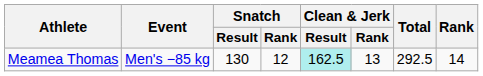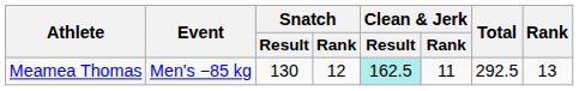 <table class="wikitable" style="font-size:90%">
 <tr>
 <th rowspan="2">Athlete</th>
 <th rowspan="2">Event</th>
 <th colspan="2">Snatch</th>
 <th colspan="2">Clean & Jerk</th>
 <th rowspan="2">Total</th>
 <th rowspan="2">Rank</th>
 </tr>
 <tr style="font-size:95%">
 <th>Result</th>
 <th>Rank</th>
 <th>Result</th>
 <th>Rank</th>
 </tr>
 <tr align=center>
 <td align=left><a href='#'>Meamea Thomas</a></td>
 <td align=left><a href='#'>Men's −85 kg</a></td>
 <td>130</td>
 <td>12</td>
 <td style="background: paleturquoise;">162.5</td>
+<td>11</td>
+<td>292.5</td>
 <td>13</td>
-<td>292.5</td>
-<td>14</td>
 </tr>
 </table>
